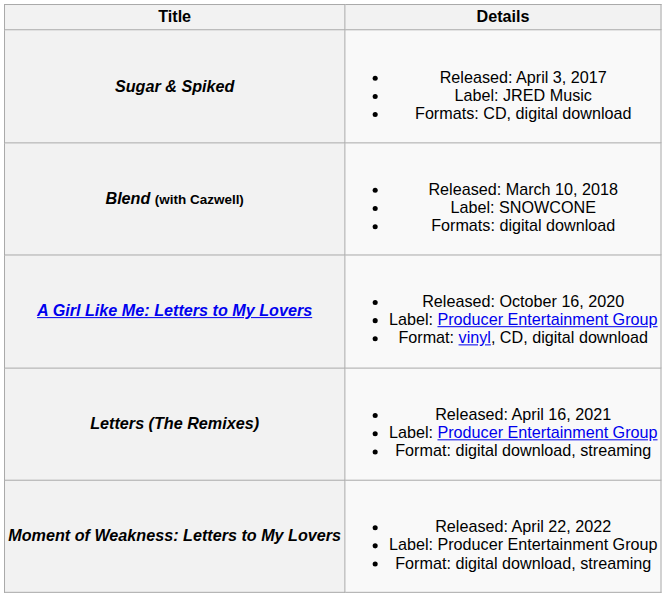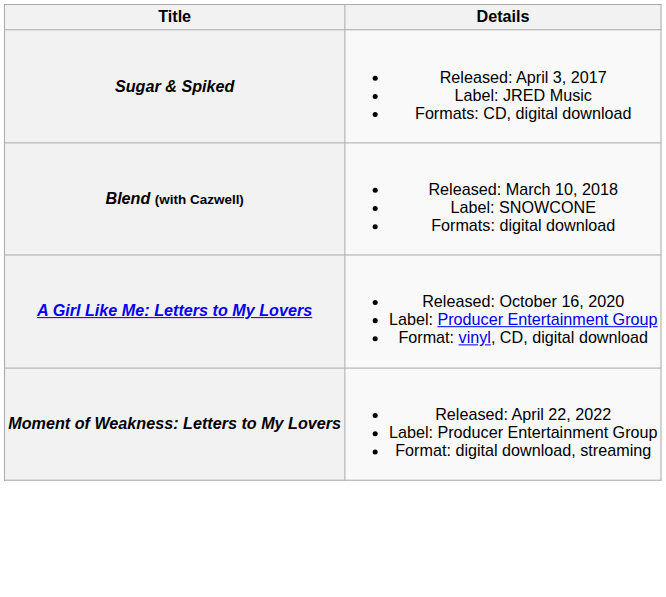 <table class="wikitable plainrowheaders" style="text-align:center;">
 <tr>
 <th scope="col">Title</th>
 <th scope="col">Details</th>
 </tr>
 <tr>
 <th scope="row"><em>Sugar & Spiked</em></th>
 <td><br><ul><li>Released: April 3, 2017</li><li>Label: JRED Music</li><li>Formats: CD, digital download</li></ul></td>
 </tr>
 <tr>
 <th scope="row"><em>Blend</em> <small>(with Cazwell)</small></th>
 <td><br><ul><li>Released: March 10, 2018</li><li>Label: SNOWCONE</li><li>Formats: digital download</li></ul></td>
 </tr>
 <tr>
 <th scope="row"><em><a href='#'>A Girl Like Me: Letters to My Lovers</a></em></th>
 <td><br><ul><li>Released: October 16, 2020</li><li>Label: <a href='#'>Producer Entertainment Group</a></li><li>Format: <a href='#'>vinyl</a>, CD, digital download</li></ul></td>
 </tr>
 <tr>
-<th scope="row"><em>Letters (The Remixes)</em></th>
-<td><br><ul><li>Released: April 16, 2021</li><li>Label: <a href='#'>Producer Entertainment Group</a></li><li>Format: digital download, streaming</li></ul></td>
-</tr>
-<tr>
 <th scope="row"><em>Moment of Weakness: Letters to My Lovers</em></th>
 <td><br><ul><li>Released: April 22, 2022</li><li>Label: Producer Entertainment Group</li><li>Format: digital download, streaming</li></ul></td>
 </tr>
 </table>
